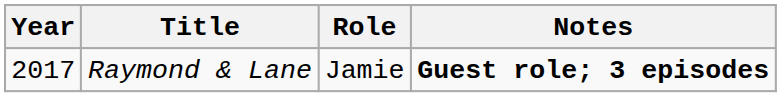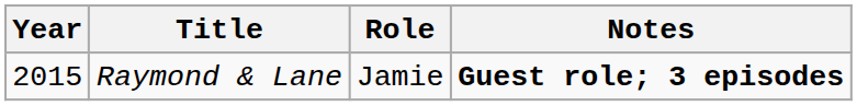 <table class="wikitable">
 <tr>
 <th>Year</th>
 <th>Title</th>
 <th>Role</th>
 <th>Notes</th>
 </tr>
 <tr>
-<td>2017</td>
+<td>2015</td>
 <td><em>Raymond & Lane</em></td>
 <td>Jamie</td>
 <td><strong>Guest role; 3 episodes</strong></td>
 </tr>
 </table>
